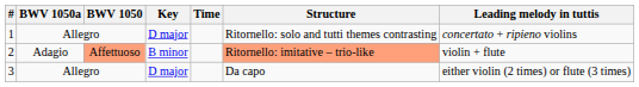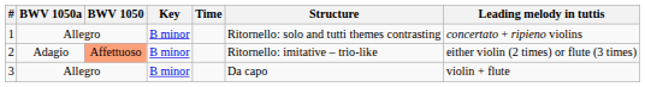 <table class="wikitable">
 <tr>
 <th>#</th>
 <th>BWV 1050a</th>
 <th>BWV 1050</th>
 <th>Key</th>
 <th>Time</th>
 <th>Structure</th>
 <th>Leading melody in tuttis</th>
 </tr>
 <tr>
 <td>1</td>
 <td colspan="2" style="text-align: center">Allegro</td>
-<td style="text-align: center"><a href='#'>D major</a></td>
+<td style="text-align: center"><a href='#'>B minor</a></td>
 <td style="text-align: center"></td>
 <td>Ritornello: solo and tutti themes contrasting</td>
 <td><em>concertato</em> + <em>ripieno</em> violins</td>
 </tr>
 <tr>
 <td>2</td>
 <td style="text-align: center">Adagio</td>
 <td style="background: lightsalmon; text-align: center">Affettuoso</td>
 <td style="text-align: center"><a href='#'>B minor</a></td>
 <td style="text-align: center"></td>
-<td style="background: lightsalmon;">Ritornello: imitative – trio-like</td>
-<td>violin + flute</td>
+<td>Ritornello: imitative – trio-like</td>
+<td>either violin (2 times) or flute (3 times)</td>
 </tr>
 <tr>
 <td>3</td>
 <td colspan="2" style="text-align: center">Allegro</td>
-<td style="text-align: center"><a href='#'>D major</a></td>
+<td style="text-align: center"><a href='#'>B minor</a></td>
 <td style="text-align: center"></td>
 <td>Da capo</td>
-<td>either violin (2 times) or flute (3 times)</td>
+<td>violin + flute</td>
 </tr>
 </table>
